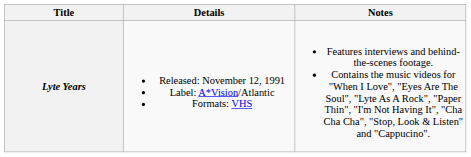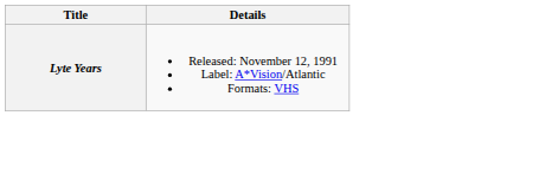 <table class="wikitable plainrowheaders" style="text-align:center;">
 <tr>
 <th scope="col" style="width:11em;">Title</th>
 <th scope="col" style="width:16em;">Details</th>
-<th scope="col" style="width:16em;">Notes</th>
 </tr>
 <tr>
 <th scope="row"><em>Lyte Years</em></th>
 <td><br><ul><li>Released: November 12, 1991</li><li>Label: <a href='#'>A*Vision</a>/Atlantic</li><li>Formats: <a href='#'>VHS</a></li></ul></td>
-<td><br><ul><li>Features interviews and behind-the-scenes footage.</li><li>Contains the music videos for "When I Love", "Eyes Are The Soul", "Lyte As A Rock", "Paper Thin", "I'm Not Having It", "Cha Cha Cha", "Stop, Look & Listen" and "Cappucino".</li></ul></td>
 </tr>
 </table>
